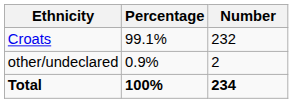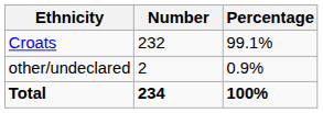 <table class="wikitable">
 <tr>
 <th width="100px">Ethnicity</th>
+<th width="80px">Number</th>
 <th width="80px">Percentage</th>
-<th width="80px">Number</th>
 </tr>
 <tr>
 <td><a href='#'>Croats</a></td>
+<td>232</td>
 <td>99.1%</td>
-<td>232</td>
 </tr>
 <tr>
 <td>other/undeclared</td>
+<td>2</td>
 <td>0.9%</td>
-<td>2</td>
 </tr>
 <tr>
 <td><strong>Total</strong></td>
+<td><strong>234</strong></td>
 <td><strong>100%</strong></td>
-<td><strong>234</strong></td>
 </tr>
 </table>
